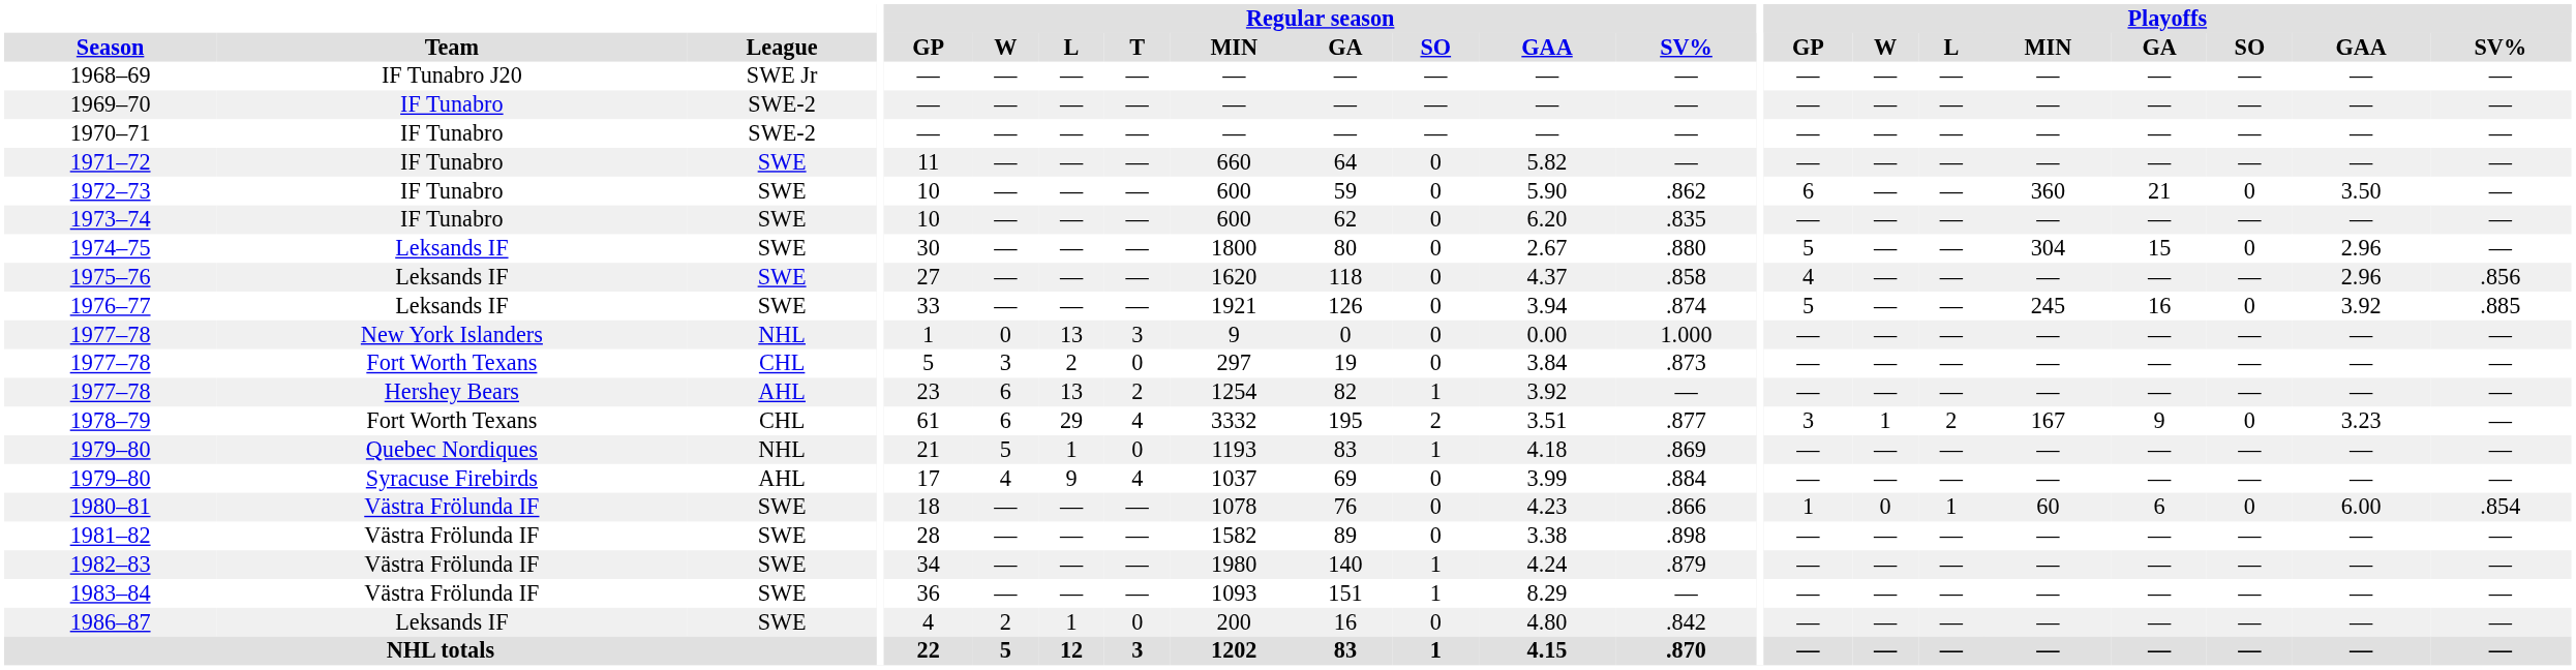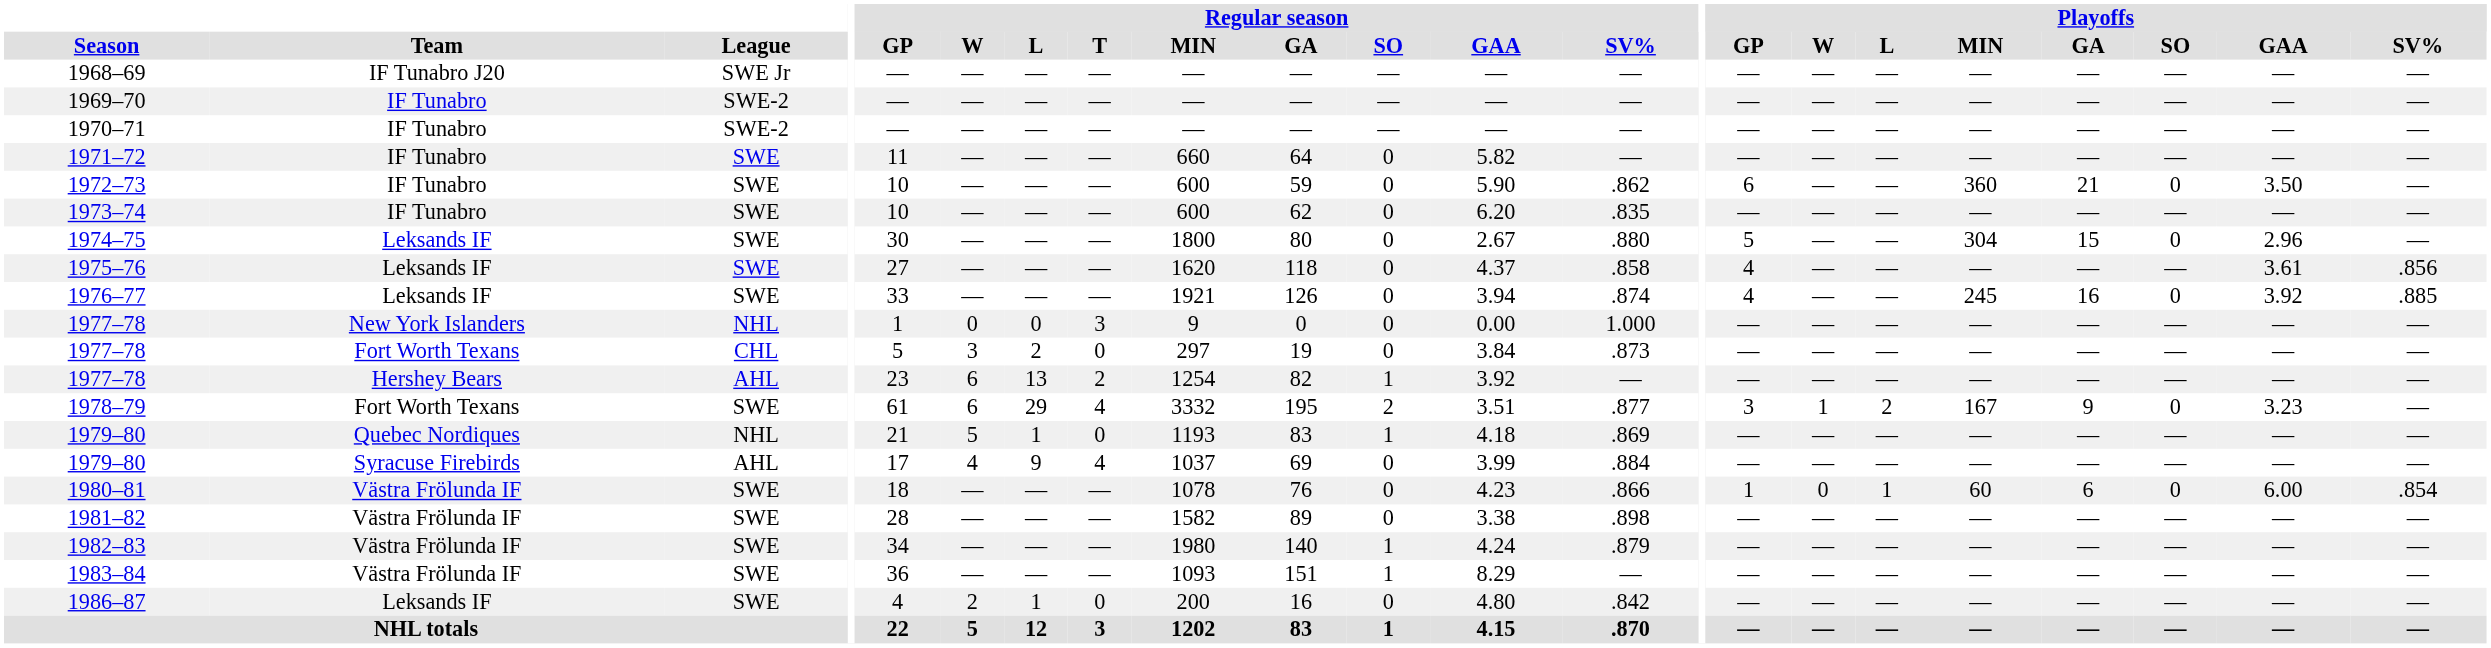 <table border="0" cellpadding="1" cellspacing="0" style="width:90%; text-align:center;">
 <tr bgcolor="#e0e0e0">
 <th colspan="3" bgcolor="#ffffff"></th>
 <th rowspan="99" bgcolor="#ffffff"></th>
 <th colspan="9" bgcolor="#e0e0e0"><a href='#'>Regular season</a></th>
 <th rowspan="99" bgcolor="#ffffff"></th>
 <th colspan="8" bgcolor="#e0e0e0"><a href='#'>Playoffs</a></th>
 </tr>
 <tr bgcolor="#e0e0e0">
 <th><a href='#'>Season</a></th>
 <th>Team</th>
 <th>League</th>
 <th>GP</th>
 <th>W</th>
 <th>L</th>
 <th>T</th>
 <th>MIN</th>
 <th>GA</th>
 <th><a href='#'>SO</a></th>
 <th><a href='#'>GAA</a></th>
 <th><a href='#'>SV%</a></th>
 <th>GP</th>
 <th>W</th>
 <th>L</th>
 <th>MIN</th>
 <th>GA</th>
 <th>SO</th>
 <th>GAA</th>
 <th>SV%</th>
 </tr>
 <tr>
 <td>1968–69</td>
 <td>IF Tunabro J20</td>
 <td>SWE Jr</td>
 <td>—</td>
 <td>—</td>
 <td>—</td>
 <td>—</td>
 <td>—</td>
 <td>—</td>
 <td>—</td>
 <td>—</td>
 <td>—</td>
 <td>—</td>
 <td>—</td>
 <td>—</td>
 <td>—</td>
 <td>—</td>
 <td>—</td>
 <td>—</td>
 <td>—</td>
 </tr>
 <tr bgcolor="#f0f0f0">
 <td>1969–70</td>
 <td><a href='#'>IF Tunabro</a></td>
 <td>SWE-2</td>
 <td>—</td>
 <td>—</td>
 <td>—</td>
 <td>—</td>
 <td>—</td>
 <td>—</td>
 <td>—</td>
 <td>—</td>
 <td>—</td>
 <td>—</td>
 <td>—</td>
 <td>—</td>
 <td>—</td>
 <td>—</td>
 <td>—</td>
 <td>—</td>
 <td>—</td>
 </tr>
 <tr>
 <td>1970–71</td>
 <td>IF Tunabro</td>
 <td>SWE-2</td>
 <td>—</td>
 <td>—</td>
 <td>—</td>
 <td>—</td>
 <td>—</td>
 <td>—</td>
 <td>—</td>
 <td>—</td>
 <td>—</td>
 <td>—</td>
 <td>—</td>
 <td>—</td>
 <td>—</td>
 <td>—</td>
 <td>—</td>
 <td>—</td>
 <td>—</td>
 </tr>
 <tr bgcolor="#f0f0f0">
 <td><a href='#'>1971–72</a></td>
 <td>IF Tunabro</td>
 <td><a href='#'>SWE</a></td>
 <td>11</td>
 <td>—</td>
 <td>—</td>
 <td>—</td>
 <td>660</td>
 <td>64</td>
 <td>0</td>
 <td>5.82</td>
 <td>—</td>
 <td>—</td>
 <td>—</td>
 <td>—</td>
 <td>—</td>
 <td>—</td>
 <td>—</td>
 <td>—</td>
 <td>—</td>
 </tr>
 <tr>
 <td><a href='#'>1972–73</a></td>
 <td>IF Tunabro</td>
 <td>SWE</td>
 <td>10</td>
 <td>—</td>
 <td>—</td>
 <td>—</td>
 <td>600</td>
 <td>59</td>
 <td>0</td>
 <td>5.90</td>
 <td>.862</td>
 <td>6</td>
 <td>—</td>
 <td>—</td>
 <td>360</td>
 <td>21</td>
 <td>0</td>
 <td>3.50</td>
 <td>—</td>
 </tr>
 <tr bgcolor="#f0f0f0">
 <td><a href='#'>1973–74</a></td>
 <td>IF Tunabro</td>
 <td>SWE</td>
 <td>10</td>
 <td>—</td>
 <td>—</td>
 <td>—</td>
 <td>600</td>
 <td>62</td>
 <td>0</td>
 <td>6.20</td>
 <td>.835</td>
 <td>—</td>
 <td>—</td>
 <td>—</td>
 <td>—</td>
 <td>—</td>
 <td>—</td>
 <td>—</td>
 <td>—</td>
 </tr>
 <tr>
 <td><a href='#'>1974–75</a></td>
 <td><a href='#'>Leksands IF</a></td>
 <td>SWE</td>
 <td>30</td>
 <td>—</td>
 <td>—</td>
 <td>—</td>
 <td>1800</td>
 <td>80</td>
 <td>0</td>
 <td>2.67</td>
 <td>.880</td>
 <td>5</td>
 <td>—</td>
 <td>—</td>
 <td>304</td>
 <td>15</td>
 <td>0</td>
 <td>2.96</td>
 <td>—</td>
 </tr>
 <tr bgcolor="#f0f0f0">
 <td><a href='#'>1975–76</a></td>
 <td>Leksands IF</td>
 <td><a href='#'>SWE</a></td>
 <td>27</td>
 <td>—</td>
 <td>—</td>
 <td>—</td>
 <td>1620</td>
 <td>118</td>
 <td>0</td>
 <td>4.37</td>
 <td>.858</td>
 <td>4</td>
 <td>—</td>
 <td>—</td>
 <td>—</td>
 <td>—</td>
 <td>—</td>
-<td>2.96</td>
+<td>3.61</td>
 <td>.856</td>
 </tr>
 <tr>
 <td><a href='#'>1976–77</a></td>
 <td>Leksands IF</td>
 <td>SWE</td>
 <td>33</td>
 <td>—</td>
 <td>—</td>
 <td>—</td>
 <td>1921</td>
 <td>126</td>
 <td>0</td>
 <td>3.94</td>
 <td>.874</td>
-<td>5</td>
+<td>4</td>
 <td>—</td>
 <td>—</td>
 <td>245</td>
 <td>16</td>
 <td>0</td>
 <td>3.92</td>
 <td>.885</td>
 </tr>
 <tr bgcolor="#f0f0f0">
 <td><a href='#'>1977–78</a></td>
 <td><a href='#'>New York Islanders</a></td>
 <td><a href='#'>NHL</a></td>
 <td>1</td>
 <td>0</td>
-<td>13</td>
+<td>0</td>
 <td>3</td>
 <td>9</td>
 <td>0</td>
 <td>0</td>
 <td>0.00</td>
 <td>1.000</td>
 <td>—</td>
 <td>—</td>
 <td>—</td>
 <td>—</td>
 <td>—</td>
 <td>—</td>
 <td>—</td>
 <td>—</td>
 </tr>
 <tr>
 <td><a href='#'>1977–78</a></td>
 <td><a href='#'>Fort Worth Texans</a></td>
 <td><a href='#'>CHL</a></td>
 <td>5</td>
 <td>3</td>
 <td>2</td>
 <td>0</td>
 <td>297</td>
 <td>19</td>
 <td>0</td>
 <td>3.84</td>
 <td>.873</td>
 <td>—</td>
 <td>—</td>
 <td>—</td>
 <td>—</td>
 <td>—</td>
 <td>—</td>
 <td>—</td>
 <td>—</td>
 </tr>
 <tr bgcolor="#f0f0f0">
 <td><a href='#'>1977–78</a></td>
 <td><a href='#'>Hershey Bears</a></td>
 <td><a href='#'>AHL</a></td>
 <td>23</td>
 <td>6</td>
 <td>13</td>
 <td>2</td>
 <td>1254</td>
 <td>82</td>
 <td>1</td>
 <td>3.92</td>
 <td>—</td>
 <td>—</td>
 <td>—</td>
 <td>—</td>
 <td>—</td>
 <td>—</td>
 <td>—</td>
 <td>—</td>
 <td>—</td>
 </tr>
 <tr>
 <td><a href='#'>1978–79</a></td>
 <td>Fort Worth Texans</td>
-<td>CHL</td>
+<td>SWE</td>
 <td>61</td>
 <td>6</td>
 <td>29</td>
 <td>4</td>
 <td>3332</td>
 <td>195</td>
 <td>2</td>
 <td>3.51</td>
 <td>.877</td>
 <td>3</td>
 <td>1</td>
 <td>2</td>
 <td>167</td>
 <td>9</td>
 <td>0</td>
 <td>3.23</td>
 <td>—</td>
 </tr>
 <tr bgcolor="#f0f0f0">
 <td><a href='#'>1979–80</a></td>
 <td><a href='#'>Quebec Nordiques</a></td>
 <td>NHL</td>
 <td>21</td>
 <td>5</td>
 <td>1</td>
 <td>0</td>
 <td>1193</td>
 <td>83</td>
 <td>1</td>
 <td>4.18</td>
 <td>.869</td>
 <td>—</td>
 <td>—</td>
 <td>—</td>
 <td>—</td>
 <td>—</td>
 <td>—</td>
 <td>—</td>
 <td>—</td>
 </tr>
 <tr>
 <td><a href='#'>1979–80</a></td>
 <td><a href='#'>Syracuse Firebirds</a></td>
 <td>AHL</td>
 <td>17</td>
 <td>4</td>
 <td>9</td>
 <td>4</td>
 <td>1037</td>
 <td>69</td>
 <td>0</td>
 <td>3.99</td>
 <td>.884</td>
 <td>—</td>
 <td>—</td>
 <td>—</td>
 <td>—</td>
 <td>—</td>
 <td>—</td>
 <td>—</td>
 <td>—</td>
 </tr>
 <tr bgcolor="#f0f0f0">
 <td><a href='#'>1980–81</a></td>
 <td><a href='#'>Västra Frölunda IF</a></td>
 <td>SWE</td>
 <td>18</td>
 <td>—</td>
 <td>—</td>
 <td>—</td>
 <td>1078</td>
 <td>76</td>
 <td>0</td>
 <td>4.23</td>
 <td>.866</td>
 <td>1</td>
 <td>0</td>
 <td>1</td>
 <td>60</td>
 <td>6</td>
 <td>0</td>
 <td>6.00</td>
 <td>.854</td>
 </tr>
 <tr>
 <td><a href='#'>1981–82</a></td>
 <td>Västra Frölunda IF</td>
 <td>SWE</td>
 <td>28</td>
 <td>—</td>
 <td>—</td>
 <td>—</td>
 <td>1582</td>
 <td>89</td>
 <td>0</td>
 <td>3.38</td>
 <td>.898</td>
 <td>—</td>
 <td>—</td>
 <td>—</td>
 <td>—</td>
 <td>—</td>
 <td>—</td>
 <td>—</td>
 <td>—</td>
 </tr>
 <tr bgcolor="#f0f0f0">
 <td><a href='#'>1982–83</a></td>
 <td>Västra Frölunda IF</td>
 <td>SWE</td>
 <td>34</td>
 <td>—</td>
 <td>—</td>
 <td>—</td>
 <td>1980</td>
 <td>140</td>
 <td>1</td>
 <td>4.24</td>
 <td>.879</td>
 <td>—</td>
 <td>—</td>
 <td>—</td>
 <td>—</td>
 <td>—</td>
 <td>—</td>
 <td>—</td>
 <td>—</td>
 </tr>
 <tr>
 <td><a href='#'>1983–84</a></td>
 <td>Västra Frölunda IF</td>
 <td>SWE</td>
 <td>36</td>
 <td>—</td>
 <td>—</td>
 <td>—</td>
 <td>1093</td>
 <td>151</td>
 <td>1</td>
 <td>8.29</td>
 <td>—</td>
 <td>—</td>
 <td>—</td>
 <td>—</td>
 <td>—</td>
 <td>—</td>
 <td>—</td>
 <td>—</td>
 <td>—</td>
 </tr>
 <tr bgcolor="#f0f0f0">
 <td><a href='#'>1986–87</a></td>
 <td>Leksands IF</td>
 <td>SWE</td>
 <td>4</td>
 <td>2</td>
 <td>1</td>
 <td>0</td>
 <td>200</td>
 <td>16</td>
 <td>0</td>
 <td>4.80</td>
 <td>.842</td>
 <td>—</td>
 <td>—</td>
 <td>—</td>
 <td>—</td>
 <td>—</td>
 <td>—</td>
 <td>—</td>
 <td>—</td>
 </tr>
 <tr bgcolor="#e0e0e0">
 <th colspan=3>NHL totals</th>
 <th>22</th>
 <th>5</th>
 <th>12</th>
 <th>3</th>
 <th>1202</th>
 <th>83</th>
 <th>1</th>
 <th>4.15</th>
 <th>.870</th>
 <th>—</th>
 <th>—</th>
 <th>—</th>
 <th>—</th>
 <th>—</th>
 <th>—</th>
 <th>—</th>
 <th>—</th>
 </tr>
 </table>
